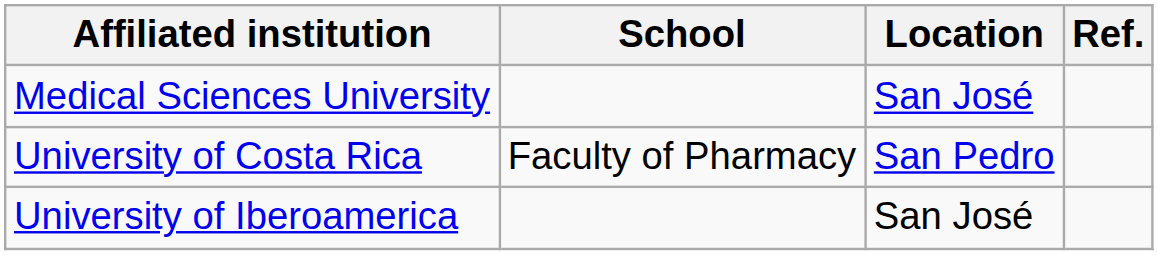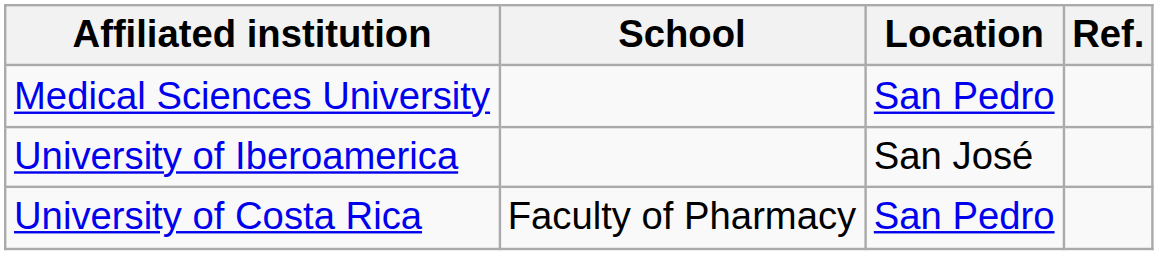 <table class="wikitable sortable">
 <tr>
 <th>Affiliated institution</th>
 <th>School</th>
 <th>Location</th>
 <th>Ref.</th>
 </tr>
 <tr>
 <td><a href='#'>Medical Sciences University</a></td>
 <td></td>
-<td><a href='#'>San José</a></td>
-<td></td>
-</tr>
-<tr>
-<td><a href='#'>University of Costa Rica</a></td>
-<td>Faculty of Pharmacy</td>
 <td><a href='#'>San Pedro</a></td>
 <td></td>
 </tr>
 <tr>
 <td><a href='#'>University of Iberoamerica</a></td>
 <td></td>
 <td>San José</td>
 <td></td>
 </tr>
+<tr>
+<td><a href='#'>University of Costa Rica</a></td>
+<td>Faculty of Pharmacy</td>
+<td><a href='#'>San Pedro</a></td>
+<td></td>
+</tr>
 </table>
